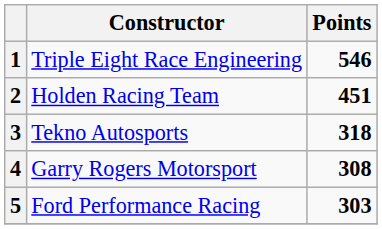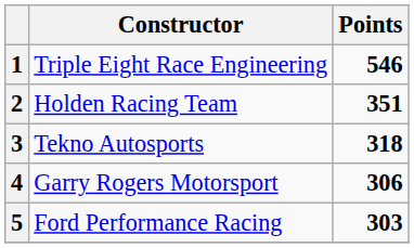 <table class="wikitable" style="font-size: 95%;">
 <tr>
 <th></th>
 <th>Constructor</th>
 <th>Points</th>
 </tr>
 <tr>
 <th>1</th>
 <td><a href='#'>Triple Eight Race Engineering</a></td>
 <td align="right"><strong>546</strong></td>
 </tr>
 <tr>
 <th>2</th>
 <td><a href='#'>Holden Racing Team</a></td>
-<td align="right"><strong>451</strong></td>
+<td align="right"><strong>351</strong></td>
 </tr>
 <tr>
 <th>3</th>
 <td><a href='#'>Tekno Autosports</a></td>
 <td align="right"><strong>318</strong></td>
 </tr>
 <tr>
 <th>4</th>
 <td><a href='#'>Garry Rogers Motorsport</a></td>
-<td align="right"><strong>308</strong></td>
+<td align="right"><strong>306</strong></td>
 </tr>
 <tr>
 <th>5</th>
 <td><a href='#'>Ford Performance Racing</a></td>
 <td align="right"><strong>303</strong></td>
 </tr>
 <tr>
 </tr>
 </table>
